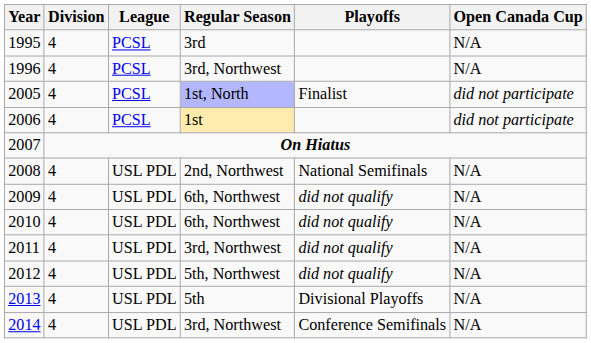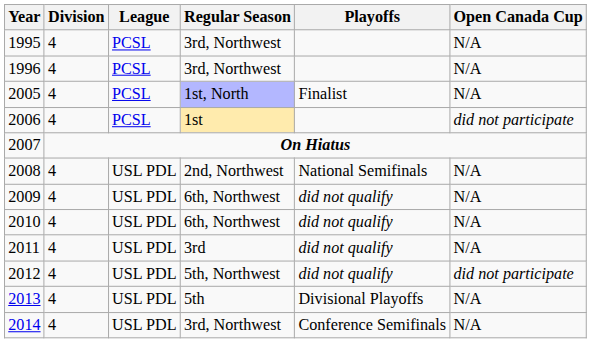 <table class="wikitable">
 <tr>
 <th>Year</th>
 <th>Division</th>
 <th>League</th>
 <th>Regular Season</th>
 <th>Playoffs</th>
 <th>Open Canada Cup</th>
 </tr>
 <tr>
 <td>1995</td>
 <td>4</td>
 <td><a href='#'>PCSL</a></td>
-<td>3rd</td>
+<td>3rd, Northwest</td>
 <td></td>
 <td>N/A</td>
 </tr>
 <tr>
 <td>1996</td>
 <td>4</td>
 <td><a href='#'>PCSL</a></td>
 <td>3rd, Northwest</td>
 <td></td>
 <td>N/A</td>
 </tr>
 <tr>
 <td>2005</td>
 <td>4</td>
 <td><a href='#'>PCSL</a></td>
 <td bgcolor="B3B7FF">1st, North</td>
 <td>Finalist</td>
-<td><em>did not participate</em></td>
+<td>N/A</td>
 </tr>
 <tr>
 <td>2006</td>
 <td>4</td>
 <td><a href='#'>PCSL</a></td>
 <td bgcolor="FFEBAD">1st</td>
 <td></td>
 <td><em>did not participate</em></td>
 </tr>
 <tr>
 <td>2007</td>
 <td rowspan=1 colspan=6 align=center><strong><em>On Hiatus</em></strong></td>
 </tr>
 <tr>
 <td>2008</td>
 <td>4</td>
 <td>USL PDL</td>
 <td>2nd, Northwest</td>
 <td>National Semifinals</td>
 <td>N/A</td>
 </tr>
 <tr>
 <td>2009</td>
 <td>4</td>
 <td>USL PDL</td>
 <td>6th, Northwest</td>
 <td><em>did not qualify</em></td>
 <td>N/A</td>
 </tr>
 <tr>
 <td>2010</td>
 <td>4</td>
 <td>USL PDL</td>
 <td>6th, Northwest</td>
 <td><em>did not qualify</em></td>
 <td>N/A</td>
 </tr>
 <tr>
 <td>2011</td>
 <td>4</td>
 <td>USL PDL</td>
-<td>3rd, Northwest</td>
+<td>3rd</td>
 <td><em>did not qualify</em></td>
 <td>N/A</td>
 </tr>
 <tr>
 <td>2012</td>
 <td>4</td>
 <td>USL PDL</td>
 <td>5th, Northwest</td>
 <td><em>did not qualify</em></td>
-<td>N/A</td>
+<td><em>did not participate</em></td>
 </tr>
 <tr>
 <td><a href='#'>2013</a></td>
 <td>4</td>
 <td>USL PDL</td>
 <td>5th</td>
 <td>Divisional Playoffs</td>
 <td>N/A</td>
 </tr>
 <tr>
 <td><a href='#'>2014</a></td>
 <td>4</td>
 <td>USL PDL</td>
 <td>3rd, Northwest</td>
 <td>Conference Semifinals</td>
 <td>N/A</td>
 </tr>
 </table>
